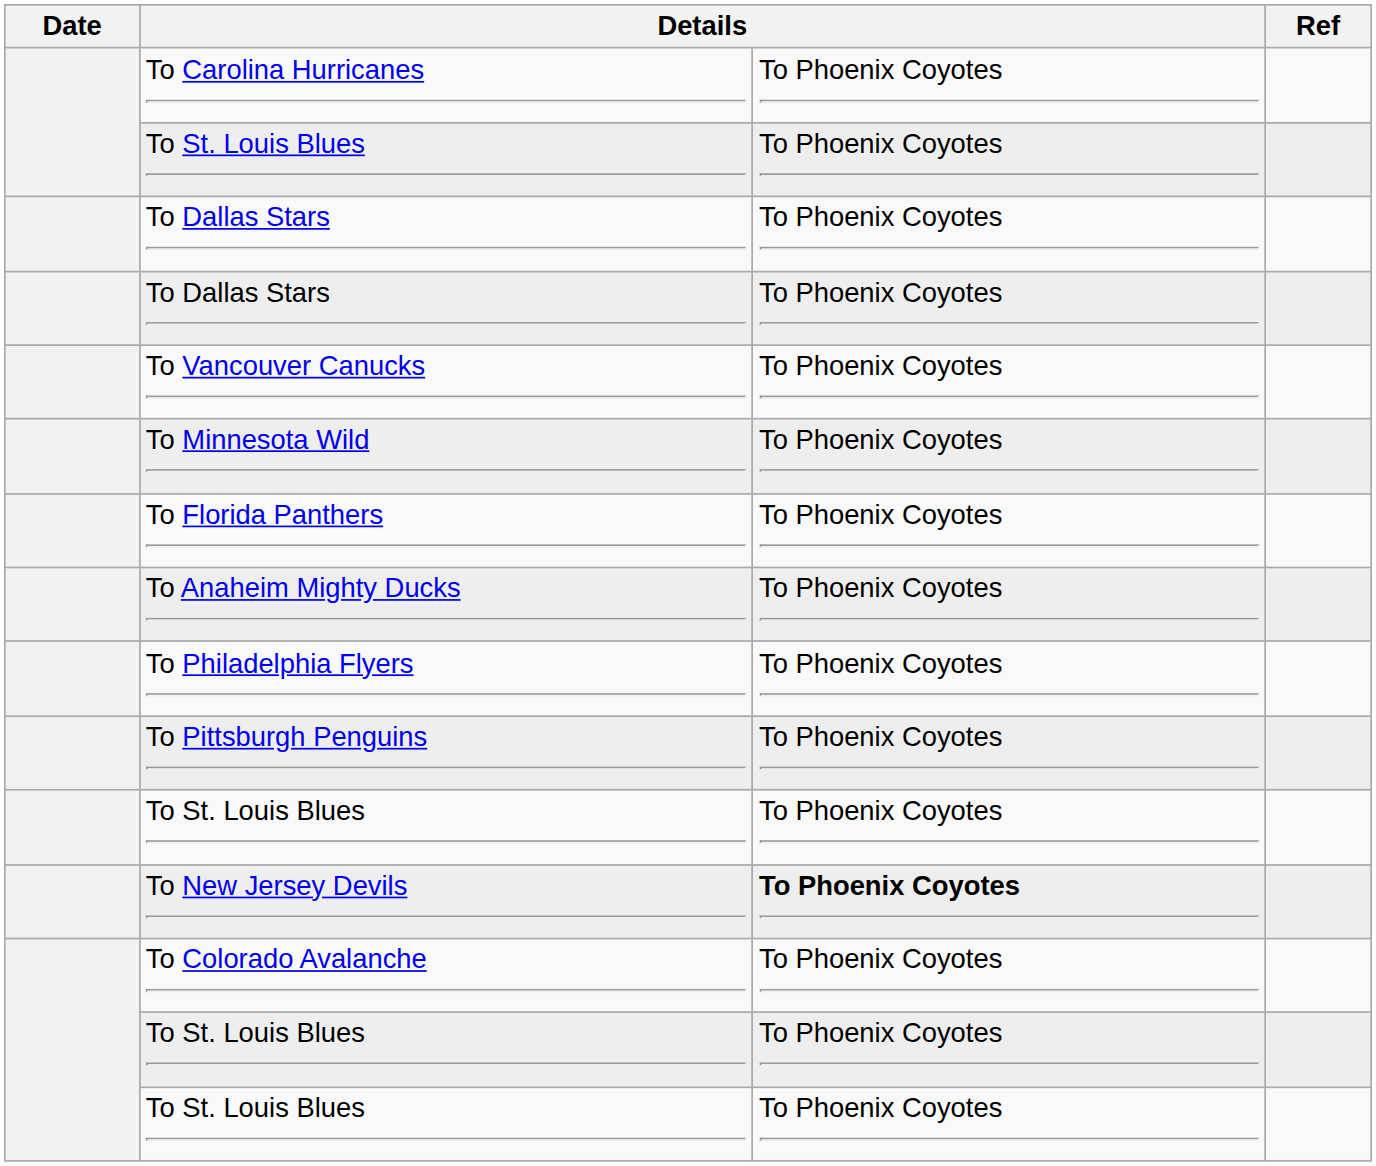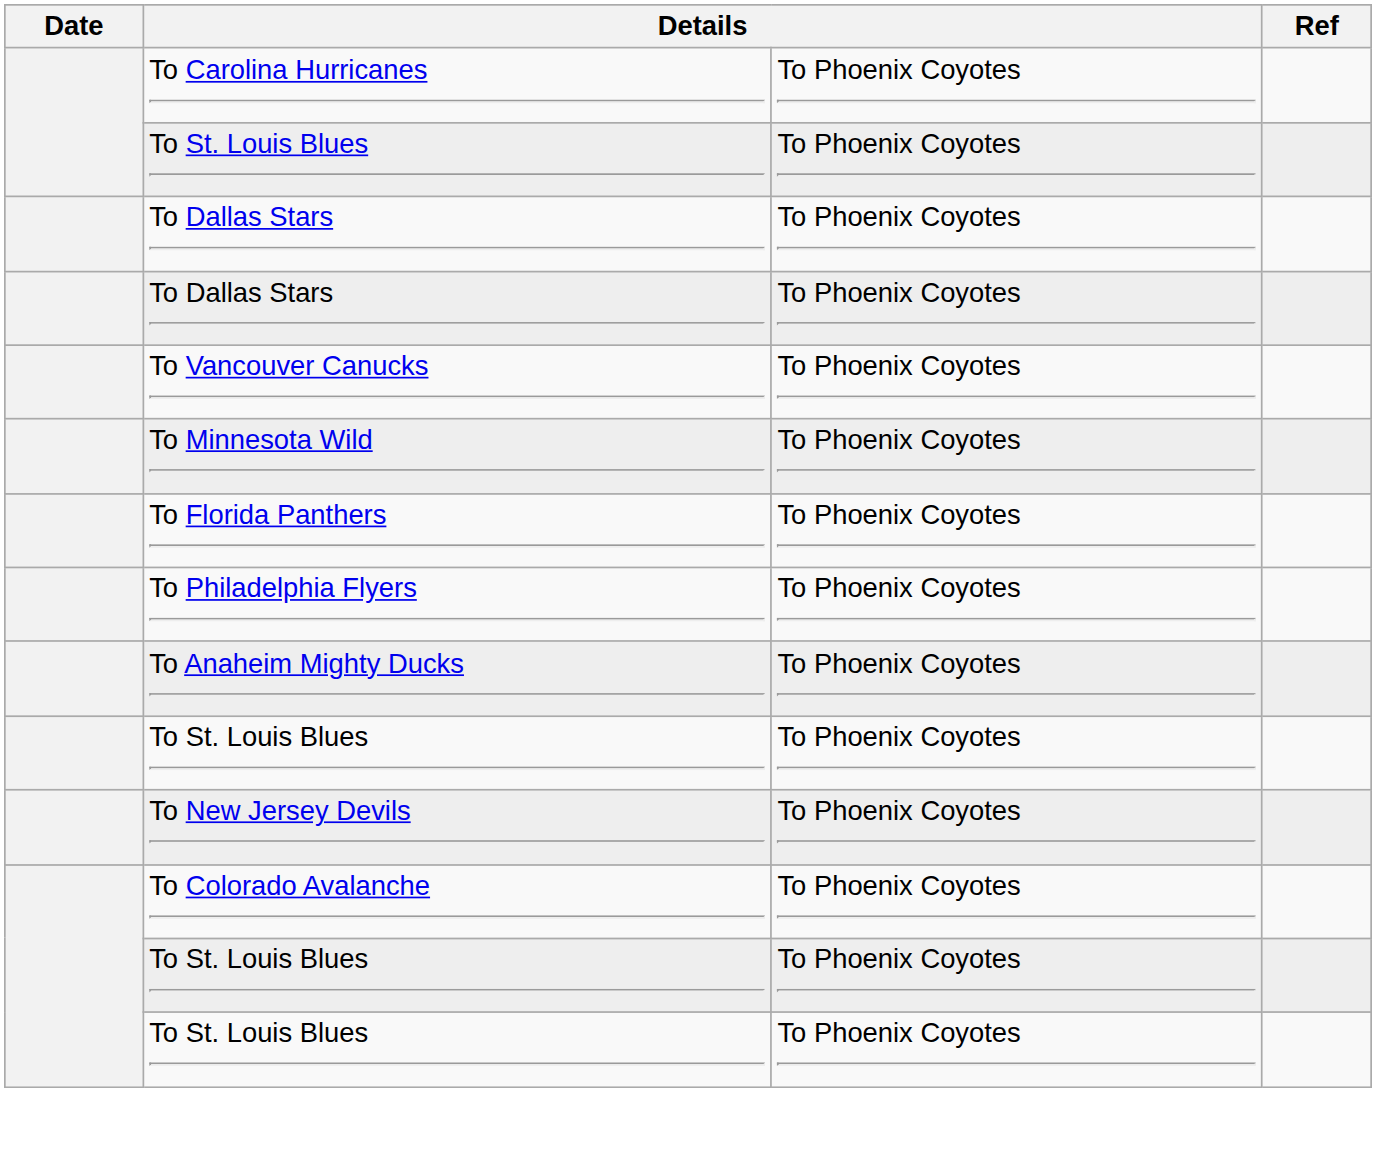 <table class="wikitable plainrowheaders" style="width: 50em;">
 <tr>
 <th scope="col">Date</th>
 <th scope="col" colspan="2">Details</th>
 <th scope="col">Ref</th>
 </tr>
 <tr>
 <th scope="row" rowspan=2></th>
 <td valign="top">To <a href='#'>Carolina Hurricanes</a> <hr></td>
 <td valign="top">To Phoenix Coyotes <hr></td>
 <td></td>
 </tr>
 <tr bgcolor="#eeeeee">
 <td valign="top">To <a href='#'>St. Louis Blues</a> <hr></td>
 <td valign="top">To Phoenix Coyotes <hr></td>
 <td></td>
 </tr>
 <tr>
 <th scope="row"></th>
 <td valign="top">To <a href='#'>Dallas Stars</a> <hr></td>
 <td valign="top">To Phoenix Coyotes <hr></td>
 <td></td>
 </tr>
 <tr bgcolor="#eeeeee">
 <th scope="row"></th>
 <td valign="top">To Dallas Stars <hr></td>
 <td valign="top">To Phoenix Coyotes <hr></td>
 <td></td>
 </tr>
 <tr>
 <th scope="row"></th>
 <td valign="top">To <a href='#'>Vancouver Canucks</a> <hr></td>
 <td valign="top">To Phoenix Coyotes <hr></td>
 <td></td>
 </tr>
 <tr bgcolor="#eeeeee">
 <th scope="row"></th>
 <td valign="top">To <a href='#'>Minnesota Wild</a> <hr></td>
 <td valign="top">To Phoenix Coyotes <hr></td>
 <td></td>
 </tr>
 <tr>
 <th scope="row"></th>
 <td valign="top">To <a href='#'>Florida Panthers</a> <hr></td>
 <td valign="top">To Phoenix Coyotes <hr></td>
 <td></td>
 </tr>
-<tr bgcolor="#eeeeee">
-<th scope="row"></th>
-<td valign="top">To <a href='#'>Anaheim Mighty Ducks</a> <hr></td>
-<td valign="top">To Phoenix Coyotes <hr></td>
-<td></td>
-</tr>
 <tr>
 <th scope="row"></th>
 <td valign="top">To <a href='#'>Philadelphia Flyers</a> <hr></td>
 <td valign="top">To Phoenix Coyotes <hr></td>
 <td></td>
 </tr>
 <tr bgcolor="#eeeeee">
 <th scope="row"></th>
-<td valign="top">To <a href='#'>Pittsburgh Penguins</a> <hr></td>
+<td valign="top">To <a href='#'>Anaheim Mighty Ducks</a> <hr></td>
 <td valign="top">To Phoenix Coyotes <hr></td>
 <td></td>
 </tr>
 <tr>
 <th scope="row"></th>
 <td valign="top">To St. Louis Blues <hr></td>
 <td valign="top">To Phoenix Coyotes <hr></td>
 <td></td>
 </tr>
 <tr bgcolor="#eeeeee">
 <th scope="row"></th>
 <td valign="top">To <a href='#'>New Jersey Devils</a> <hr></td>
-<td valign="top"><strong>To Phoenix Coyotes <hr></strong></td>
+<td valign="top">To Phoenix Coyotes <hr></td>
 <td></td>
 </tr>
 <tr>
 <th scope="row" rowspan=3></th>
 <td valign="top">To <a href='#'>Colorado Avalanche</a> <hr></td>
 <td valign="top">To Phoenix Coyotes <hr></td>
 <td></td>
 </tr>
 <tr bgcolor="#eeeeee">
 <td valign="top">To St. Louis Blues <hr></td>
 <td valign="top">To Phoenix Coyotes <hr></td>
 <td></td>
 </tr>
 <tr>
 <td valign="top">To St. Louis Blues <hr></td>
 <td valign="top">To Phoenix Coyotes <hr></td>
 <td></td>
 </tr>
 </table>
